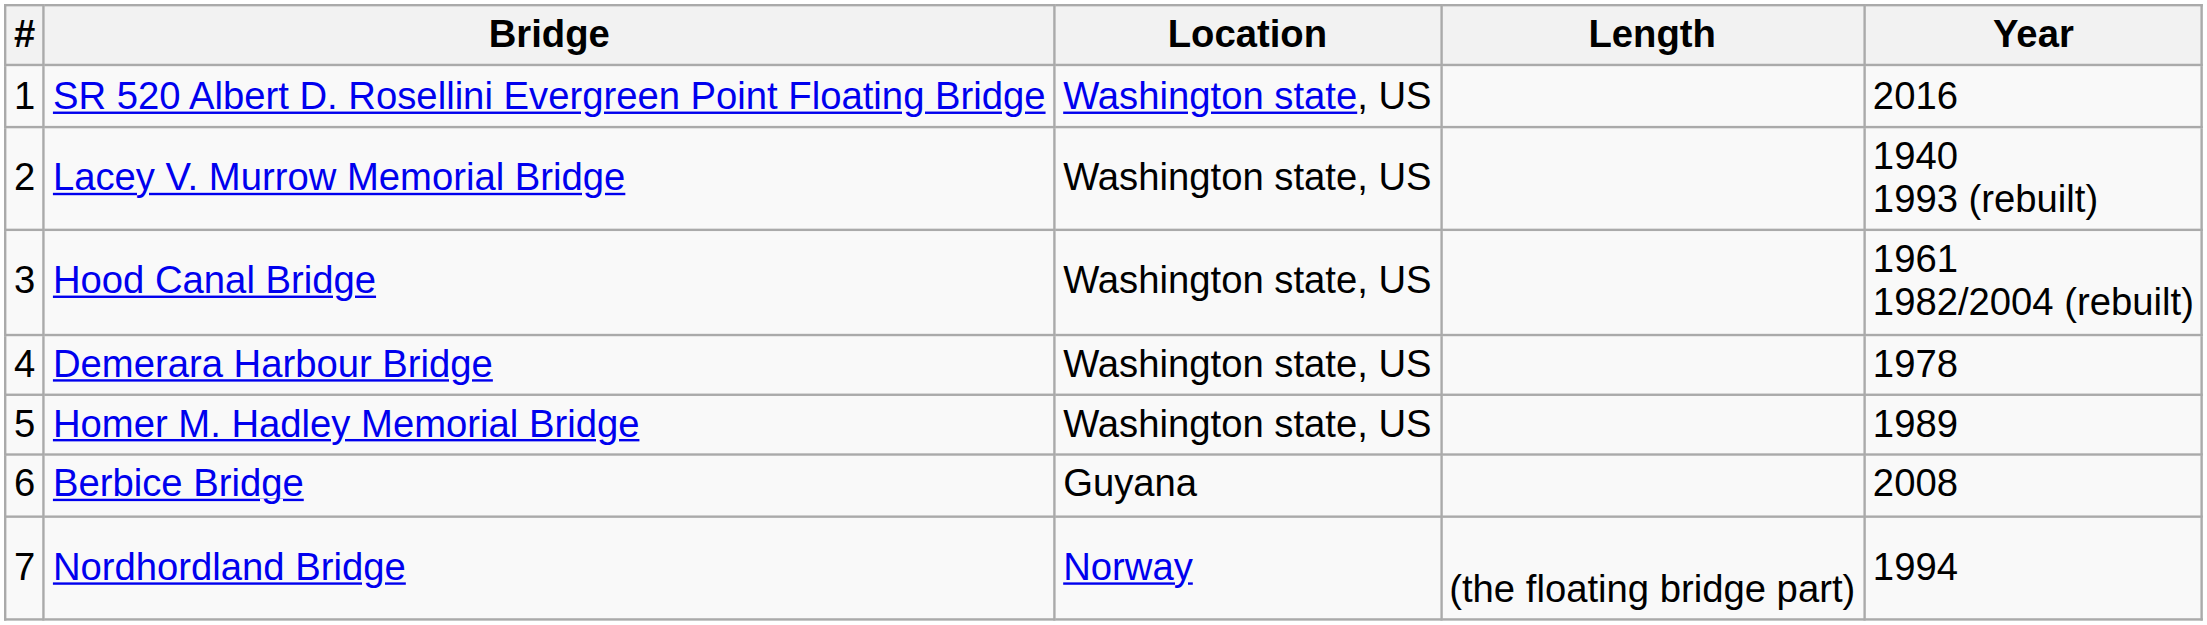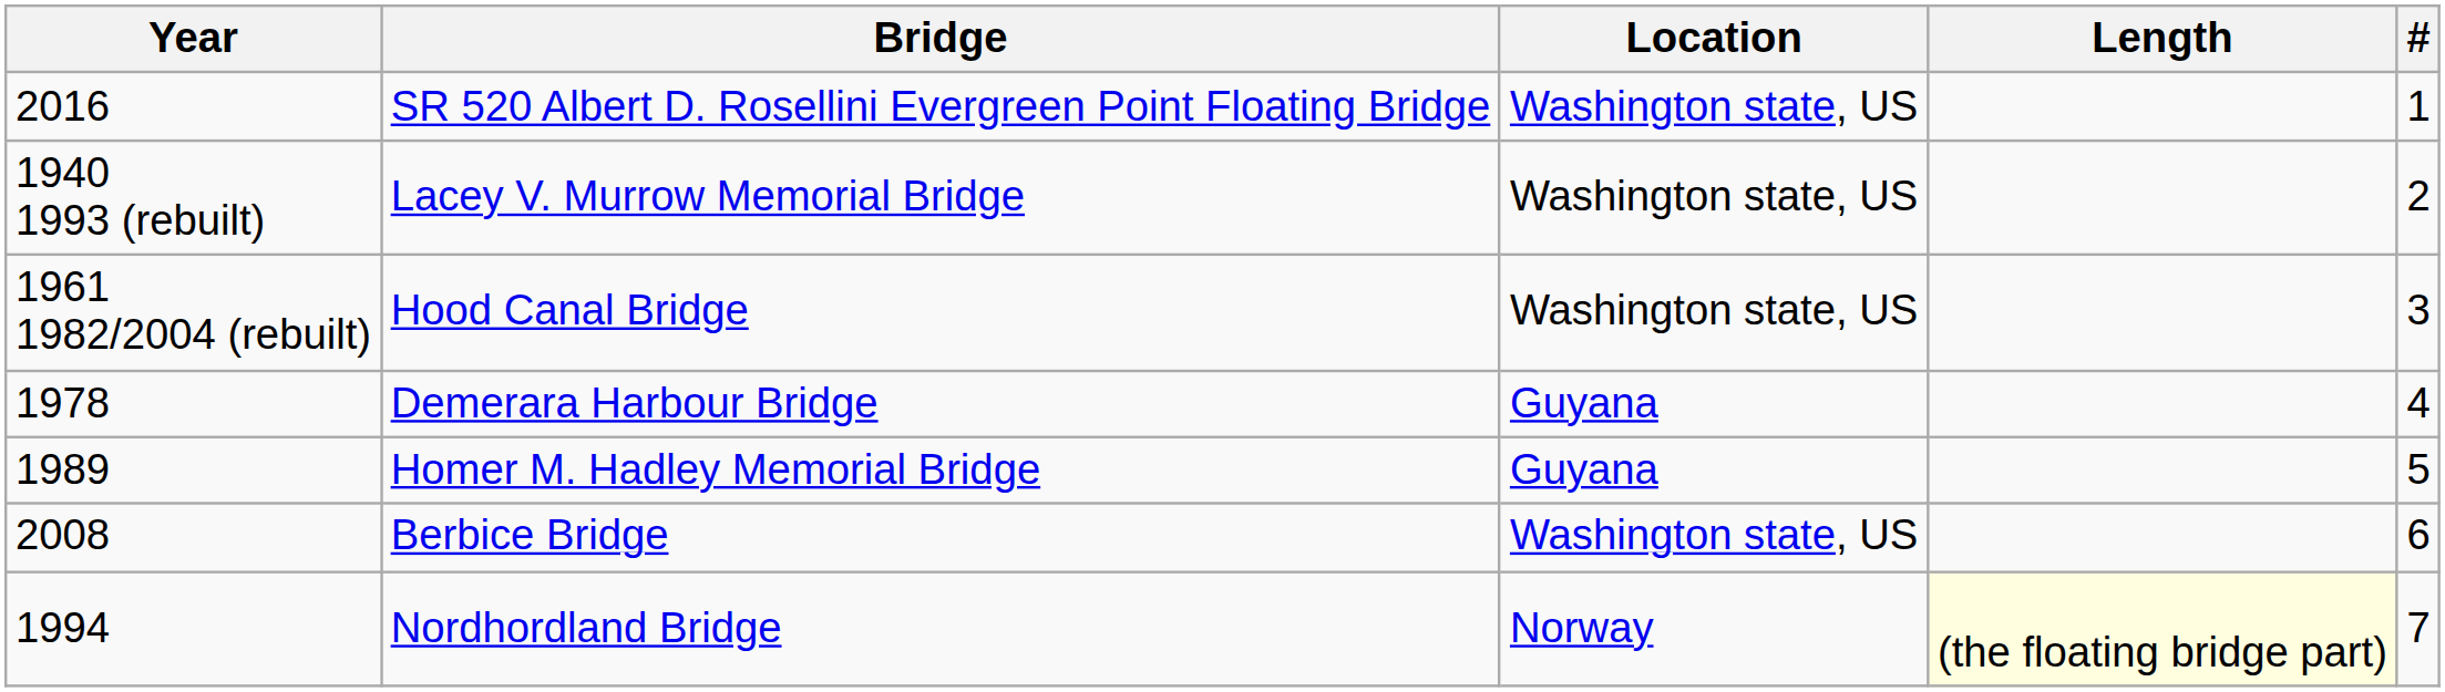 <table class="wikitable sortable">
 <tr>
-<th>#</th>
+<th>Year</th>
 <th>Bridge</th>
 <th>Location</th>
 <th>Length</th>
-<th>Year</th>
+<th>#</th>
 </tr>
 <tr>
-<td>1</td>
+<td>2016</td>
 <td><a href='#'>SR 520 Albert D. Rosellini Evergreen Point Floating Bridge</a></td>
 <td><a href='#'>Washington state</a>, US</td>
 <td></td>
-<td>2016</td>
+<td>1</td>
 </tr>
 <tr>
-<td>2</td>
+<td>1940<br>1993 (rebuilt)</td>
 <td><a href='#'>Lacey V. Murrow Memorial Bridge</a></td>
 <td>Washington state, US</td>
 <td></td>
-<td>1940<br>1993 (rebuilt)</td>
+<td>2</td>
 </tr>
 <tr>
-<td>3</td>
+<td>1961<br>1982/2004 (rebuilt)</td>
 <td><a href='#'>Hood Canal Bridge</a></td>
 <td>Washington state, US</td>
 <td></td>
-<td>1961<br>1982/2004 (rebuilt)</td>
+<td>3</td>
 </tr>
 <tr>
+<td>1978</td>
+<td><a href='#'>Demerara Harbour Bridge</a></td>
+<td><a href='#'>Guyana</a></td>
+<td></td>
 <td>4</td>
-<td><a href='#'>Demerara Harbour Bridge</a></td>
-<td>Washington state, US</td>
-<td></td>
-<td>1978</td>
 </tr>
 <tr>
+<td>1989</td>
+<td><a href='#'>Homer M. Hadley Memorial Bridge</a></td>
+<td><a href='#'>Guyana</a></td>
+<td></td>
 <td>5</td>
-<td><a href='#'>Homer M. Hadley Memorial Bridge</a></td>
-<td>Washington state, US</td>
-<td></td>
-<td>1989</td>
 </tr>
 <tr>
+<td>2008</td>
+<td><a href='#'>Berbice Bridge</a></td>
+<td><a href='#'>Washington state</a>, US</td>
+<td></td>
 <td>6</td>
-<td><a href='#'>Berbice Bridge</a></td>
-<td>Guyana</td>
-<td></td>
-<td>2008</td>
 </tr>
 <tr>
-<td>7</td>
+<td>1994</td>
 <td><a href='#'>Nordhordland Bridge</a></td>
 <td><a href='#'>Norway</a></td>
-<td><br>(the floating bridge part)</td>
-<td>1994</td>
+<td style="background: lightyellow;"><br>(the floating bridge part)</td>
+<td>7</td>
 </tr>
 </table>
